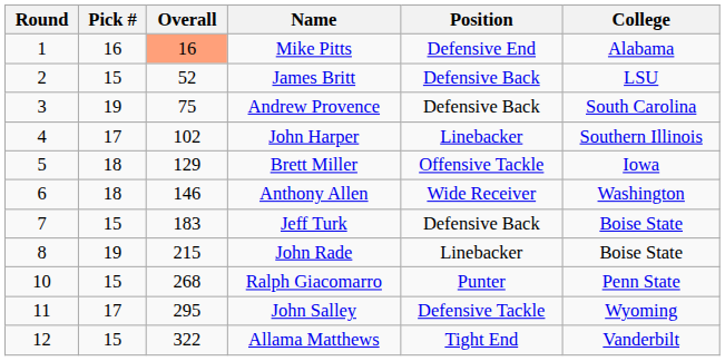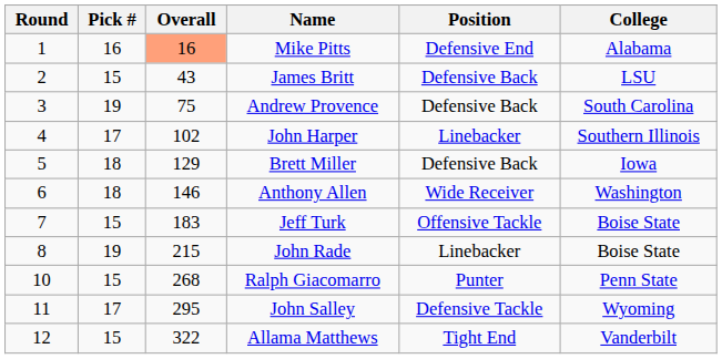 <table class="wikitable sortable sortable" style="width: 100%; text-align:center">
 <tr>
 <th>Round</th>
 <th>Pick #</th>
 <th>Overall</th>
 <th>Name</th>
 <th>Position</th>
 <th>College</th>
 </tr>
 <tr>
 <td>1</td>
 <td>16</td>
 <td style="background: lightsalmon;">16</td>
 <td><a href='#'>Mike Pitts</a></td>
 <td><a href='#'>Defensive End</a></td>
 <td><a href='#'>Alabama</a></td>
 </tr>
 <tr>
 <td>2</td>
 <td>15</td>
-<td>52</td>
+<td>43</td>
 <td><a href='#'>James Britt</a></td>
 <td><a href='#'>Defensive Back</a></td>
 <td><a href='#'>LSU</a></td>
 </tr>
 <tr>
 <td>3</td>
 <td>19</td>
 <td>75</td>
 <td><a href='#'>Andrew Provence</a></td>
 <td>Defensive Back</td>
 <td><a href='#'>South Carolina</a></td>
 </tr>
 <tr>
 <td>4</td>
 <td>17</td>
 <td>102</td>
 <td><a href='#'>John Harper</a></td>
 <td><a href='#'>Linebacker</a></td>
 <td><a href='#'>Southern Illinois</a></td>
 </tr>
 <tr>
 <td>5</td>
 <td>18</td>
 <td>129</td>
 <td><a href='#'>Brett Miller</a></td>
-<td><a href='#'>Offensive Tackle</a></td>
+<td>Defensive Back</td>
 <td><a href='#'>Iowa</a></td>
 </tr>
 <tr>
 <td>6</td>
 <td>18</td>
 <td>146</td>
 <td><a href='#'>Anthony Allen</a></td>
 <td><a href='#'>Wide Receiver</a></td>
 <td><a href='#'>Washington</a></td>
 </tr>
 <tr>
 <td>7</td>
 <td>15</td>
 <td>183</td>
 <td><a href='#'>Jeff Turk</a></td>
-<td>Defensive Back</td>
+<td><a href='#'>Offensive Tackle</a></td>
 <td><a href='#'>Boise State</a></td>
 </tr>
 <tr>
 <td>8</td>
 <td>19</td>
 <td>215</td>
 <td><a href='#'>John Rade</a></td>
 <td>Linebacker</td>
 <td>Boise State</td>
 </tr>
 <tr>
 <td>10</td>
 <td>15</td>
 <td>268</td>
 <td><a href='#'>Ralph Giacomarro</a></td>
 <td><a href='#'>Punter</a></td>
 <td><a href='#'>Penn State</a></td>
 </tr>
 <tr>
 <td>11</td>
 <td>17</td>
 <td>295</td>
 <td><a href='#'>John Salley</a></td>
 <td><a href='#'>Defensive Tackle</a></td>
 <td><a href='#'>Wyoming</a></td>
 </tr>
 <tr>
 <td>12</td>
 <td>15</td>
 <td>322</td>
 <td><a href='#'>Allama Matthews</a></td>
 <td><a href='#'>Tight End</a></td>
 <td><a href='#'>Vanderbilt</a></td>
 </tr>
 </table>
